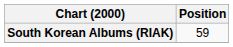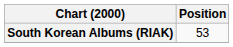 <table class="wikitable plainrowheaders" style="text-align:center">
 <tr>
 <th scope="col">Chart (2000)</th>
 <th scope="col">Position</th>
 </tr>
 <tr>
 <th scope="row">South Korean Albums (RIAK)</th>
-<td>59</td>
+<td>53</td>
 </tr>
 <tr>
 </tr>
 </table>
